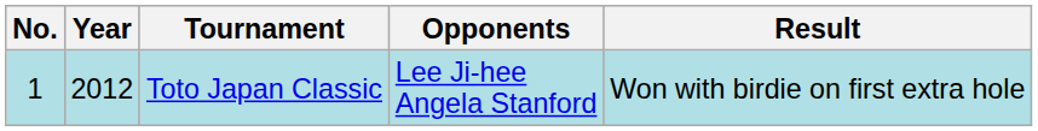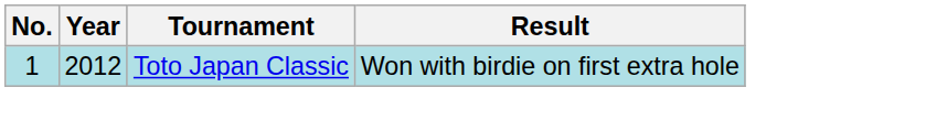 <table class="wikitable" style="font-size:95%;">
 <tr>
 <th>No.</th>
 <th>Year</th>
 <th>Tournament</th>
-<th>Opponents</th>
 <th>Result</th>
 </tr>
 <tr style="background:#B0E0E6;">
 <td align=center>1</td>
 <td>2012</td>
 <td><a href='#'>Toto Japan Classic</a></td>
-<td> <a href='#'>Lee Ji-hee</a> <br>  <a href='#'>Angela Stanford</a></td>
 <td>Won with birdie on first extra hole</td>
 </tr>
 </table>
